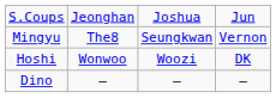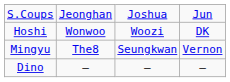 <table class="wikitable">
 <tr style="background:#F9F9F9; text-align:center;">
 <td><a href='#'>S.Coups</a></td>
 <td><a href='#'>Jeonghan</a></td>
 <td><a href='#'>Joshua</a></td>
 <td><a href='#'>Jun</a></td>
 </tr>
 <tr style="background:#F9F9F9; text-align:center;">
+<td><a href='#'>Hoshi</a></td>
+<td><a href='#'>Wonwoo</a></td>
+<td><a href='#'>Woozi</a></td>
+<td><a href='#'>DK</a></td>
+</tr>
+<tr style="background:#F9F9F9; text-align:center;">
 <td><a href='#'>Mingyu</a></td>
 <td><a href='#'>The8</a></td>
 <td><a href='#'>Seungkwan</a></td>
 <td><a href='#'>Vernon</a></td>
-</tr>
-<tr style="background:#F9F9F9; text-align:center;">
-<td><a href='#'>Hoshi</a></td>
-<td><a href='#'>Wonwoo</a></td>
-<td><a href='#'>Woozi</a></td>
-<td><a href='#'>DK</a></td>
 </tr>
 <tr style="background:#F9F9F9; text-align:center;">
 <td><a href='#'>Dino</a></td>
 <td>―</td>
 <td>―</td>
 <td>―</td>
 </tr>
 </table>
